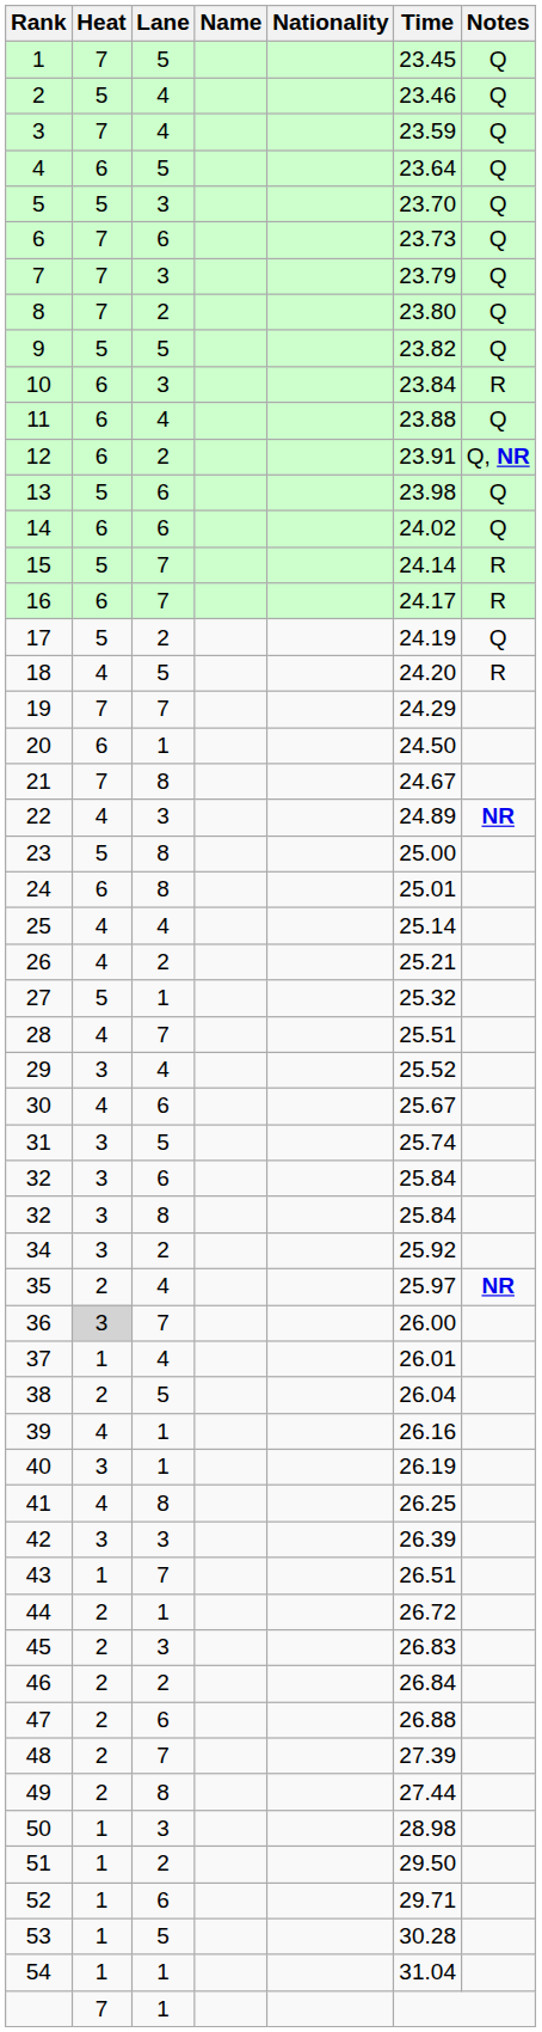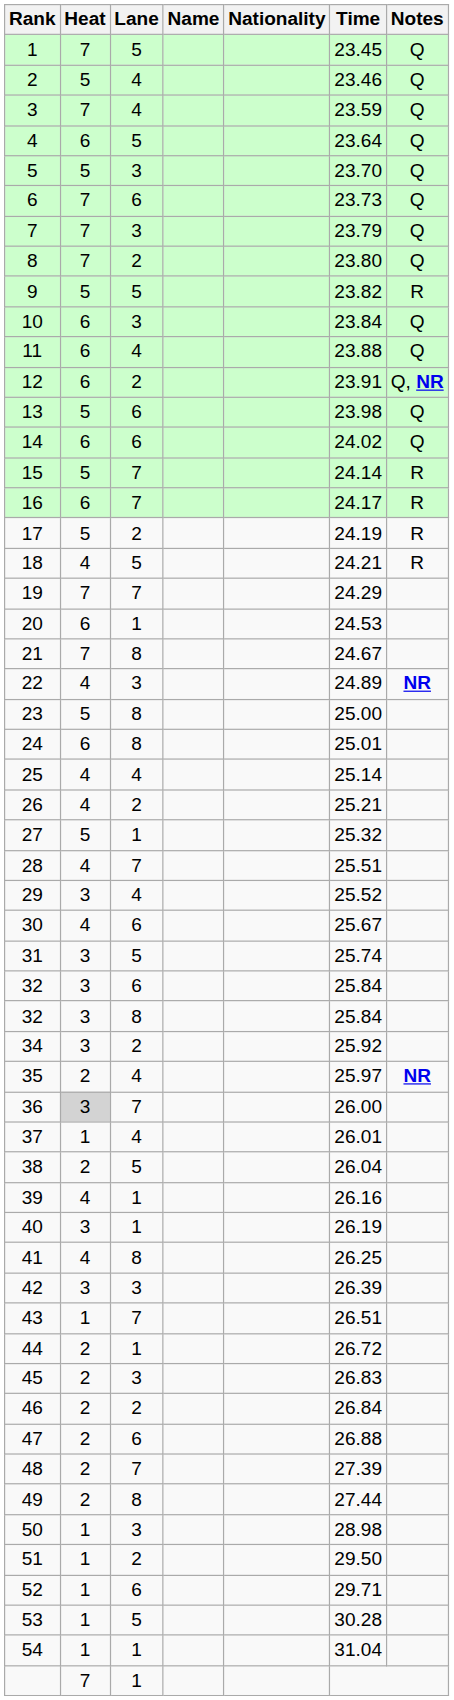 <table class="wikitable sortable" style="text-align:center">
 <tr>
 <th>Rank</th>
 <th>Heat</th>
 <th>Lane</th>
 <th>Name</th>
 <th>Nationality</th>
 <th>Time</th>
 <th>Notes</th>
 </tr>
 <tr bgcolor=ccffcc>
 <td>1</td>
 <td>7</td>
 <td>5</td>
 <td align=left></td>
 <td align=left></td>
 <td>23.45</td>
 <td>Q</td>
 </tr>
 <tr bgcolor=ccffcc>
 <td>2</td>
 <td>5</td>
 <td>4</td>
 <td align=left></td>
 <td align=left></td>
 <td>23.46</td>
 <td>Q</td>
 </tr>
 <tr bgcolor=ccffcc>
 <td>3</td>
 <td>7</td>
 <td>4</td>
 <td align=left></td>
 <td align=left></td>
 <td>23.59</td>
 <td>Q</td>
 </tr>
 <tr bgcolor=ccffcc>
 <td>4</td>
 <td>6</td>
 <td>5</td>
 <td align=left></td>
 <td align=left></td>
 <td>23.64</td>
 <td>Q</td>
 </tr>
 <tr bgcolor=ccffcc>
 <td>5</td>
 <td>5</td>
 <td>3</td>
 <td align=left></td>
 <td align=left></td>
 <td>23.70</td>
 <td>Q</td>
 </tr>
 <tr bgcolor=ccffcc>
 <td>6</td>
 <td>7</td>
 <td>6</td>
 <td align=left></td>
 <td align=left></td>
 <td>23.73</td>
 <td>Q</td>
 </tr>
 <tr bgcolor=ccffcc>
 <td>7</td>
 <td>7</td>
 <td>3</td>
 <td align=left></td>
 <td align=left></td>
 <td>23.79</td>
 <td>Q</td>
 </tr>
 <tr bgcolor=ccffcc>
 <td>8</td>
 <td>7</td>
 <td>2</td>
 <td align=left></td>
 <td align=left></td>
 <td>23.80</td>
 <td>Q</td>
 </tr>
 <tr bgcolor=ccffcc>
 <td>9</td>
 <td>5</td>
 <td>5</td>
 <td align=left></td>
 <td align=left></td>
 <td>23.82</td>
-<td>Q</td>
+<td>R</td>
 </tr>
 <tr bgcolor=ccffcc>
 <td>10</td>
 <td>6</td>
 <td>3</td>
 <td align=left></td>
 <td align=left></td>
 <td>23.84</td>
-<td>R</td>
+<td>Q</td>
 </tr>
 <tr bgcolor=ccffcc>
 <td>11</td>
 <td>6</td>
 <td>4</td>
 <td align=left></td>
 <td align=left></td>
 <td>23.88</td>
 <td>Q</td>
 </tr>
 <tr bgcolor=ccffcc>
 <td>12</td>
 <td>6</td>
 <td>2</td>
 <td align=left></td>
 <td align=left></td>
 <td>23.91</td>
 <td>Q, <strong><a href='#'>NR</a></strong></td>
 </tr>
 <tr bgcolor=ccffcc>
 <td>13</td>
 <td>5</td>
 <td>6</td>
 <td align=left></td>
 <td align=left></td>
 <td>23.98</td>
 <td>Q</td>
 </tr>
 <tr bgcolor=ccffcc>
 <td>14</td>
 <td>6</td>
 <td>6</td>
 <td align=left></td>
 <td align=left></td>
 <td>24.02</td>
 <td>Q</td>
 </tr>
 <tr bgcolor=ccffcc>
 <td>15</td>
 <td>5</td>
 <td>7</td>
 <td align=left></td>
 <td align=left></td>
 <td>24.14</td>
 <td>R</td>
 </tr>
 <tr bgcolor=ccffcc>
 <td>16</td>
 <td>6</td>
 <td>7</td>
 <td align=left></td>
 <td align=left></td>
 <td>24.17</td>
 <td>R</td>
 </tr>
 <tr>
 <td>17</td>
 <td>5</td>
 <td>2</td>
 <td align=left></td>
 <td align=left></td>
 <td>24.19</td>
-<td>Q</td>
+<td>R</td>
 </tr>
 <tr>
 <td>18</td>
 <td>4</td>
 <td>5</td>
 <td align=left></td>
 <td align=left></td>
-<td>24.20</td>
+<td>24.21</td>
 <td>R</td>
 </tr>
 <tr>
 <td>19</td>
 <td>7</td>
 <td>7</td>
 <td align=left></td>
 <td align=left></td>
 <td>24.29</td>
 <td></td>
 </tr>
 <tr>
 <td>20</td>
 <td>6</td>
 <td>1</td>
 <td align=left></td>
 <td align=left></td>
-<td>24.50</td>
+<td>24.53</td>
 <td></td>
 </tr>
 <tr>
 <td>21</td>
 <td>7</td>
 <td>8</td>
 <td align=left></td>
 <td align=left></td>
 <td>24.67</td>
 <td></td>
 </tr>
 <tr>
 <td>22</td>
 <td>4</td>
 <td>3</td>
 <td align=left></td>
 <td align=left></td>
 <td>24.89</td>
 <td><strong><a href='#'>NR</a></strong></td>
 </tr>
 <tr>
 <td>23</td>
 <td>5</td>
 <td>8</td>
 <td align=left></td>
 <td align=left></td>
 <td>25.00</td>
 <td></td>
 </tr>
 <tr>
 <td>24</td>
 <td>6</td>
 <td>8</td>
 <td align=left></td>
 <td align=left></td>
 <td>25.01</td>
 <td></td>
 </tr>
 <tr>
 <td>25</td>
 <td>4</td>
 <td>4</td>
 <td align=left></td>
 <td align=left></td>
 <td>25.14</td>
 <td></td>
 </tr>
 <tr>
 <td>26</td>
 <td>4</td>
 <td>2</td>
 <td align=left></td>
 <td align=left></td>
 <td>25.21</td>
 <td></td>
 </tr>
 <tr>
 <td>27</td>
 <td>5</td>
 <td>1</td>
 <td align=left></td>
 <td align=left></td>
 <td>25.32</td>
 <td></td>
 </tr>
 <tr>
 <td>28</td>
 <td>4</td>
 <td>7</td>
 <td align=left></td>
 <td align=left></td>
 <td>25.51</td>
 <td></td>
 </tr>
 <tr>
 <td>29</td>
 <td>3</td>
 <td>4</td>
 <td align=left></td>
 <td align=left></td>
 <td>25.52</td>
 <td></td>
 </tr>
 <tr>
 <td>30</td>
 <td>4</td>
 <td>6</td>
 <td align=left></td>
 <td align=left></td>
 <td>25.67</td>
 <td></td>
 </tr>
 <tr>
 <td>31</td>
 <td>3</td>
 <td>5</td>
 <td align=left></td>
 <td align=left></td>
 <td>25.74</td>
 <td></td>
 </tr>
 <tr>
 <td>32</td>
 <td>3</td>
 <td>6</td>
 <td align=left></td>
 <td align=left></td>
 <td>25.84</td>
 <td></td>
 </tr>
 <tr>
 <td>32</td>
 <td>3</td>
 <td>8</td>
 <td align=left></td>
 <td align=left></td>
 <td>25.84</td>
 <td></td>
 </tr>
 <tr>
 <td>34</td>
 <td>3</td>
 <td>2</td>
 <td align=left></td>
 <td align=left></td>
 <td>25.92</td>
 <td></td>
 </tr>
 <tr>
 <td>35</td>
 <td>2</td>
 <td>4</td>
 <td align=left></td>
 <td align=left></td>
 <td>25.97</td>
 <td><strong><a href='#'>NR</a></strong></td>
 </tr>
 <tr>
 <td>36</td>
 <td style="background: lightgrey;">3</td>
 <td>7</td>
 <td align=left></td>
 <td align=left></td>
 <td>26.00</td>
 <td></td>
 </tr>
 <tr>
 <td>37</td>
 <td>1</td>
 <td>4</td>
 <td align=left></td>
 <td align=left></td>
 <td>26.01</td>
 <td></td>
 </tr>
 <tr>
 <td>38</td>
 <td>2</td>
 <td>5</td>
 <td align=left></td>
 <td align=left></td>
 <td>26.04</td>
 <td></td>
 </tr>
 <tr>
 <td>39</td>
 <td>4</td>
 <td>1</td>
 <td align=left></td>
 <td align=left></td>
 <td>26.16</td>
 <td></td>
 </tr>
 <tr>
 <td>40</td>
 <td>3</td>
 <td>1</td>
 <td align=left></td>
 <td align=left></td>
 <td>26.19</td>
 <td></td>
 </tr>
 <tr>
 <td>41</td>
 <td>4</td>
 <td>8</td>
 <td align=left></td>
 <td align=left></td>
 <td>26.25</td>
 <td></td>
 </tr>
 <tr>
 <td>42</td>
 <td>3</td>
 <td>3</td>
 <td align=left></td>
 <td align=left></td>
 <td>26.39</td>
 <td></td>
 </tr>
 <tr>
 <td>43</td>
 <td>1</td>
 <td>7</td>
 <td align=left></td>
 <td align=left></td>
 <td>26.51</td>
 <td></td>
 </tr>
 <tr>
 <td>44</td>
 <td>2</td>
 <td>1</td>
 <td align=left></td>
 <td align=left></td>
 <td>26.72</td>
 <td></td>
 </tr>
 <tr>
 <td>45</td>
 <td>2</td>
 <td>3</td>
 <td align=left></td>
 <td align=left></td>
 <td>26.83</td>
 <td></td>
 </tr>
 <tr>
 <td>46</td>
 <td>2</td>
 <td>2</td>
 <td align=left></td>
 <td align=left></td>
 <td>26.84</td>
 <td></td>
 </tr>
 <tr>
 <td>47</td>
 <td>2</td>
 <td>6</td>
 <td align=left></td>
 <td align=left></td>
 <td>26.88</td>
 <td></td>
 </tr>
 <tr>
 <td>48</td>
 <td>2</td>
 <td>7</td>
 <td align=left></td>
 <td align=left></td>
 <td>27.39</td>
 <td></td>
 </tr>
 <tr>
 <td>49</td>
 <td>2</td>
 <td>8</td>
 <td align=left></td>
 <td align=left></td>
 <td>27.44</td>
 <td></td>
 </tr>
 <tr>
 <td>50</td>
 <td>1</td>
 <td>3</td>
 <td align=left></td>
 <td align=left></td>
 <td>28.98</td>
 <td></td>
 </tr>
 <tr>
 <td>51</td>
 <td>1</td>
 <td>2</td>
 <td align=left></td>
 <td align=left></td>
 <td>29.50</td>
 <td></td>
 </tr>
 <tr>
 <td>52</td>
 <td>1</td>
 <td>6</td>
 <td align=left></td>
 <td align=left></td>
 <td>29.71</td>
 <td></td>
 </tr>
 <tr>
 <td>53</td>
 <td>1</td>
 <td>5</td>
 <td align=left></td>
 <td align=left></td>
 <td>30.28</td>
 <td></td>
 </tr>
 <tr>
 <td>54</td>
 <td>1</td>
 <td>1</td>
 <td align=left></td>
 <td align=left></td>
 <td>31.04</td>
 <td></td>
 </tr>
 <tr>
 <td></td>
 <td>7</td>
 <td>1</td>
 <td align=left></td>
 <td align=left></td>
 <td colspan=2></td>
 </tr>
 </table>
